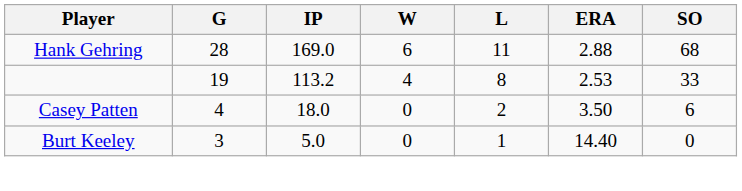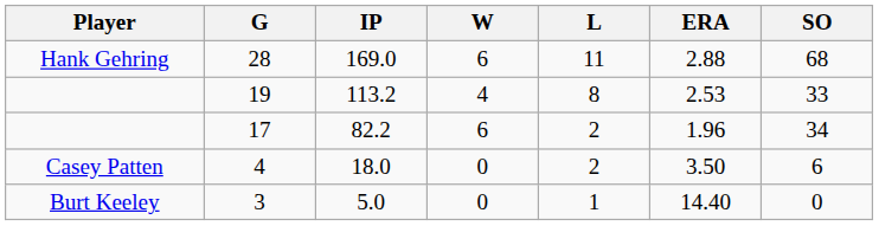 <table class="wikitable sortable">
 <tr>
 <th bgcolor="#DDDDFF" width="16%">Player</th>
 <th bgcolor="#DDDDFF" width="9%">G</th>
 <th bgcolor="#DDDDFF" width="9%">IP</th>
 <th bgcolor="#DDDDFF" width="9%">W</th>
 <th bgcolor="#DDDDFF" width="9%">L</th>
 <th bgcolor="#DDDDFF" width="9%">ERA</th>
 <th bgcolor="#DDDDFF" width="9%">SO</th>
 </tr>
 <tr align="center">
 <td><a href='#'>Hank Gehring</a></td>
 <td>28</td>
 <td>169.0</td>
 <td>6</td>
 <td>11</td>
 <td>2.88</td>
 <td>68</td>
 </tr>
 <tr align="center">
 <td></td>
 <td>19</td>
 <td>113.2</td>
 <td>4</td>
 <td>8</td>
 <td>2.53</td>
 <td>33</td>
 </tr>
 <tr align="center">
+<td></td>
+<td>17</td>
+<td>82.2</td>
+<td>6</td>
+<td>2</td>
+<td>1.96</td>
+<td>34</td>
+</tr>
+<tr align="center">
 <td><a href='#'>Casey Patten</a></td>
 <td>4</td>
 <td>18.0</td>
 <td>0</td>
 <td>2</td>
 <td>3.50</td>
 <td>6</td>
 </tr>
 <tr align="center">
 <td><a href='#'>Burt Keeley</a></td>
 <td>3</td>
 <td>5.0</td>
 <td>0</td>
 <td>1</td>
 <td>14.40</td>
 <td>0</td>
 </tr>
 </table>
